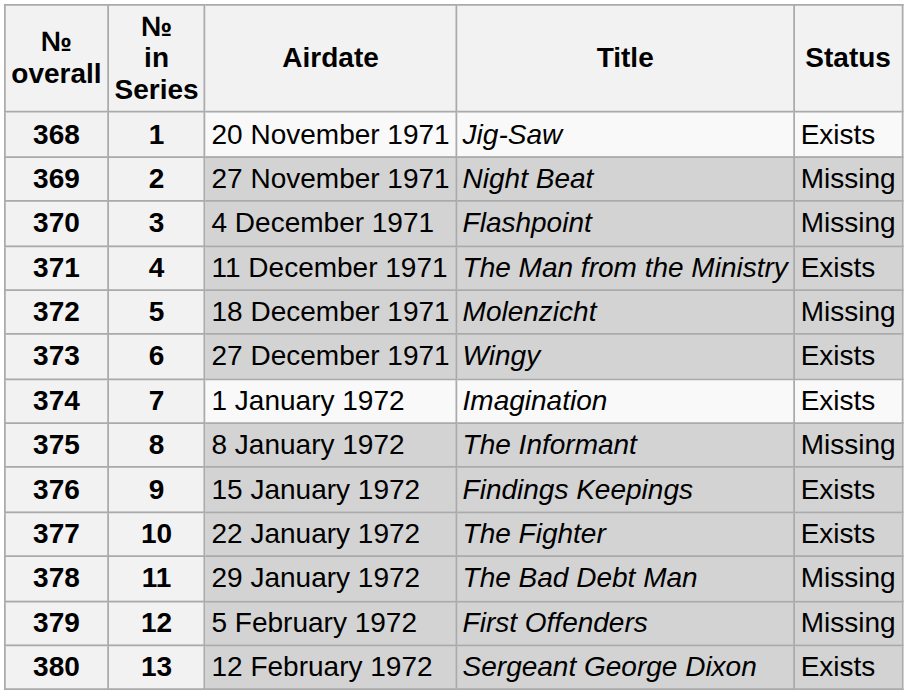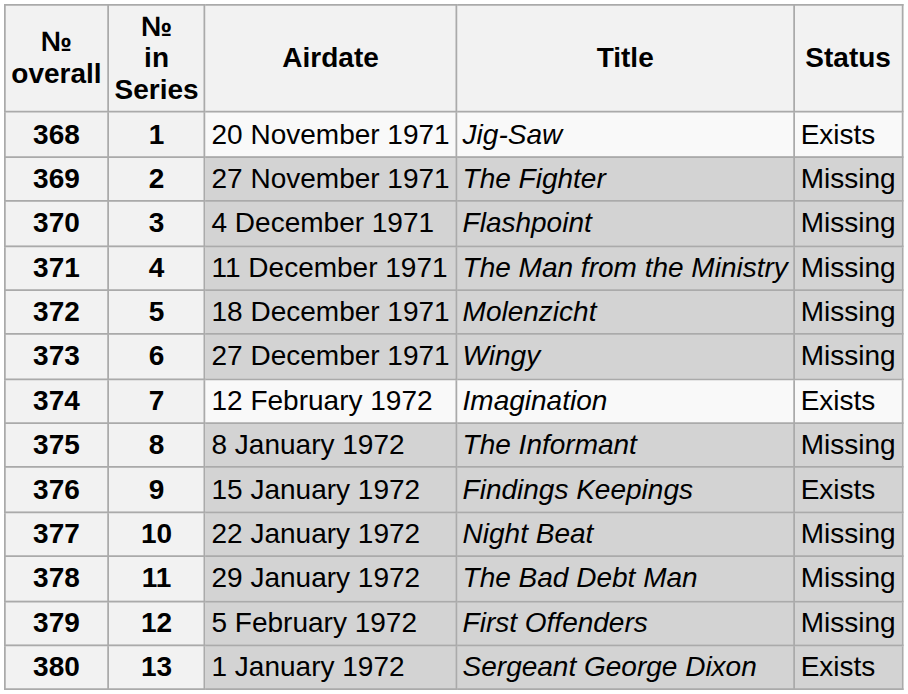 <table class="wikitable">
 <tr>
 <th>№<br>overall</th>
 <th>№<br>in<br>Series</th>
 <th>Airdate</th>
 <th>Title</th>
 <th>Status</th>
 </tr>
 <tr>
 <th style="text-align:center;">368</th>
 <th style="text-align:center;">1</th>
 <td>20 November 1971</td>
 <td><em>Jig-Saw</em></td>
 <td>Exists</td>
 </tr>
 <tr style="background:lightgrey;">
 <th style="text-align:center;">369</th>
 <th style="text-align:center;">2</th>
 <td>27 November 1971</td>
-<td><em>Night Beat</em></td>
+<td><em>The Fighter</em></td>
 <td>Missing</td>
 </tr>
 <tr style="background:lightgrey;">
 <th style="text-align:center;">370</th>
 <th style="text-align:center;">3</th>
 <td>4 December 1971</td>
 <td><em>Flashpoint</em></td>
 <td>Missing</td>
 </tr>
 <tr style="background:lightgrey;">
 <th style="text-align:center;">371</th>
 <th style="text-align:center;">4</th>
 <td>11 December 1971</td>
 <td><em>The Man from the Ministry</em></td>
-<td>Exists</td>
+<td>Missing</td>
 </tr>
 <tr style="background:lightgrey;">
 <th style="text-align:center;">372</th>
 <th style="text-align:center;">5</th>
 <td>18 December 1971</td>
 <td><em>Molenzicht</em></td>
 <td>Missing</td>
 </tr>
 <tr style="background:lightgrey;">
 <th style="text-align:center;">373</th>
 <th style="text-align:center;">6</th>
 <td>27 December 1971</td>
 <td><em>Wingy</em></td>
-<td>Exists</td>
+<td>Missing</td>
 </tr>
 <tr>
 <th style="text-align:center;">374</th>
 <th style="text-align:center;">7</th>
-<td>1 January 1972</td>
+<td>12 February 1972</td>
 <td><em>Imagination</em></td>
 <td>Exists</td>
 </tr>
 <tr style="background:lightgrey;">
 <th style="text-align:center;">375</th>
 <th style="text-align:center;">8</th>
 <td>8 January 1972</td>
 <td><em>The Informant</em></td>
 <td>Missing</td>
 </tr>
 <tr style="background:lightgrey;">
 <th style="text-align:center;">376</th>
 <th style="text-align:center;">9</th>
 <td>15 January 1972</td>
 <td><em>Findings Keepings</em></td>
 <td>Exists</td>
 </tr>
 <tr style="background:lightgrey;">
 <th style="text-align:center;">377</th>
 <th style="text-align:center;">10</th>
 <td>22 January 1972</td>
-<td><em>The Fighter</em></td>
-<td>Exists</td>
+<td><em>Night Beat</em></td>
+<td>Missing</td>
 </tr>
 <tr style="background:lightgrey;">
 <th style="text-align:center;">378</th>
 <th style="text-align:center;">11</th>
 <td>29 January 1972</td>
 <td><em>The Bad Debt Man</em></td>
 <td>Missing</td>
 </tr>
 <tr style="background:lightgrey;">
 <th style="text-align:center;">379</th>
 <th style="text-align:center;">12</th>
 <td>5 February 1972</td>
 <td><em>First Offenders</em></td>
 <td>Missing</td>
 </tr>
 <tr style="background:lightgrey;">
 <th style="text-align:center;">380</th>
 <th style="text-align:center;">13</th>
-<td>12 February 1972</td>
+<td>1 January 1972</td>
 <td><em>Sergeant George Dixon</em></td>
 <td>Exists</td>
 </tr>
 </table>
